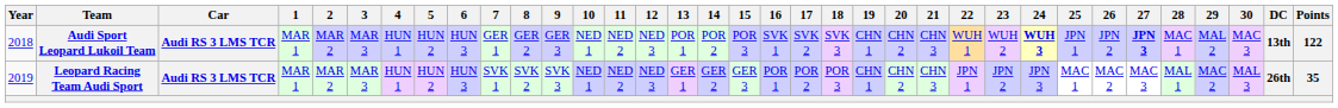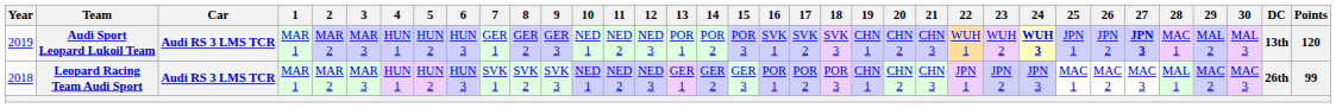 <table class="wikitable" style="text-align:center; font-size:85%">
 <tr>
 <th>Year</th>
 <th>Team</th>
 <th>Car</th>
 <th>1</th>
 <th>2</th>
 <th>3</th>
 <th>4</th>
 <th>5</th>
 <th>6</th>
 <th>7</th>
 <th>8</th>
 <th>9</th>
 <th>10</th>
 <th>11</th>
 <th>12</th>
 <th>13</th>
 <th>14</th>
 <th>15</th>
 <th>16</th>
 <th>17</th>
 <th>18</th>
 <th>19</th>
 <th>20</th>
 <th>21</th>
 <th>22</th>
 <th>23</th>
 <th>24</th>
 <th>25</th>
 <th>26</th>
 <th>27</th>
 <th>28</th>
 <th>29</th>
 <th>30</th>
 <th>DC</th>
 <th>Points</th>
 </tr>
 <tr>
-<td><a href='#'>2018</a></td>
+<td><a href='#'>2019</a></td>
 <th nowrap><a href='#'>Audi Sport<br>Leopard Lukoil Team</a></th>
 <th nowrap><a href='#'>Audi RS 3 LMS TCR</a></th>
 <td style="background:#DFFFDF;"><a href='#'>MAR<br>1</a><br></td>
 <td style="background:#CFCFFF;"><a href='#'>MAR<br>2</a><br></td>
 <td style="background:#CFCFFF;"><a href='#'>MAR<br>3</a><br></td>
 <td style="background:#CFCFFF;"><a href='#'>HUN<br>1</a><br></td>
 <td style="background:#CFCFFF;"><a href='#'>HUN<br>2</a><br></td>
 <td style="background:#CFCFFF;"><a href='#'>HUN<br>3</a><br></td>
 <td style="background:#DFFFDF;"><a href='#'>GER<br>1</a><br></td>
 <td style="background:#CFCFFF;"><a href='#'>GER<br>2</a><br></td>
 <td style="background:#CFCFFF;"><a href='#'>GER<br>3</a><br></td>
 <td style="background:#DFFFDF;"><a href='#'>NED<br>1</a><br></td>
 <td style="background:#DFFFDF;"><a href='#'>NED<br>2</a><br></td>
 <td style="background:#DFFFDF;"><a href='#'>NED<br>3</a><br></td>
 <td style="background:#DFFFDF;"><a href='#'>POR<br>1</a><br></td>
 <td style="background:#DFFFDF;"><a href='#'>POR<br>2</a><br></td>
 <td style="background:#CFCFFF;"><a href='#'>POR<br>3</a><br></td>
 <td style="background:#CFCFFF;"><a href='#'>SVK<br>1</a><br></td>
 <td style="background:#CFCFFF;"><a href='#'>SVK<br>2</a><br></td>
 <td style="background:#EFCFFF;"><a href='#'>SVK<br>3</a><br></td>
 <td style="background:#CFCFFF;"><a href='#'>CHN<br>1</a><br></td>
 <td style="background:#CFCFFF;"><a href='#'>CHN<br>2</a><br></td>
 <td style="background:#CFCFFF;"><a href='#'>CHN<br>3</a><br></td>
 <td style="background:#FFDF9F;"><a href='#'>WUH<br>1</a><br></td>
 <td style="background:#EFCFFF;"><a href='#'>WUH<br>2</a><br></td>
 <td style="background:#FFFFBF;"><strong><a href='#'>WUH<br>3</a></strong><br></td>
 <td style="background:#CFCFFF;"><a href='#'>JPN<br>1</a><br></td>
 <td style="background:#CFCFFF;"><a href='#'>JPN<br>2</a><br></td>
 <td style="background:#CFCFFF;"><strong><a href='#'>JPN<br>3</a><br></strong></td>
 <td style="background:#EFCFFF;"><a href='#'>MAC<br>1</a><br></td>
 <td style="background:#CFCFFF;"><a href='#'>MAL<br>2</a><br></td>
-<td style="background:#EFCFFF;"><a href='#'>MAC<br>3</a><br></td>
+<td style="background:#EFCFFF;"><a href='#'>MAL<br>3</a><br></td>
 <th>13th</th>
-<th>122</th>
+<th>120</th>
 </tr>
 <tr>
-<td><a href='#'>2019</a></td>
+<td><a href='#'>2018</a></td>
 <th nowrap><a href='#'>Leopard Racing<br>Team Audi Sport</a></th>
 <th nowrap><a href='#'>Audi RS 3 LMS TCR</a></th>
 <td style="background:#DFFFDF;"><a href='#'>MAR<br>1</a><br></td>
 <td style="background:#DFFFDF;"><a href='#'>MAR<br>2</a><br></td>
 <td style="background:#DFFFDF;"><a href='#'>MAR<br>3</a><br></td>
 <td style="background:#EFCFFF;"><a href='#'>HUN<br>1</a><br></td>
 <td style="background:#EFCFFF;"><a href='#'>HUN<br>2</a><br></td>
 <td style="background:#CFCFFF;"><a href='#'>HUN<br>3</a><br></td>
 <td style="background:#DFFFDF;"><a href='#'>SVK<br>1</a><br></td>
 <td style="background:#DFFFDF;"><a href='#'>SVK<br>2</a><br></td>
 <td style="background:#DFFFDF;"><a href='#'>SVK<br>3</a><br></td>
 <td style="background:#CFCFFF;"><a href='#'>NED<br>1</a><br></td>
 <td style="background:#CFCFFF;"><a href='#'>NED<br>2</a><br></td>
 <td style="background:#CFCFFF;"><a href='#'>NED<br>3</a><br></td>
 <td style="background:#EFCFFF;"><a href='#'>GER<br>1</a><br></td>
 <td style="background:#CFCFFF;"><a href='#'>GER<br>2</a><br></td>
 <td style="background:#DFFFDF;"><a href='#'>GER<br>3</a><br></td>
 <td style="background:#CFCFFF;"><a href='#'>POR<br>1</a><br></td>
 <td style="background:#CFCFFF;"><a href='#'>POR<br>2</a><br></td>
 <td style="background:#EFCFFF;"><a href='#'>POR<br>3</a><br></td>
 <td style="background:#CFCFFF;"><a href='#'>CHN<br>1</a><br></td>
 <td style="background:#DFFFDF;"><a href='#'>CHN<br>2</a><br></td>
 <td style="background:#DFFFDF;"><a href='#'>CHN<br>3</a><br></td>
 <td style="background:#EFCFFF;"><a href='#'>JPN<br>1</a><br></td>
 <td style="background:#CFCFFF;"><a href='#'>JPN<br>2</a><br></td>
 <td style="background:#CFCFFF;"><a href='#'>JPN<br>3</a><br></td>
 <td style="background:#FFFFFF;"><a href='#'>MAC<br>1</a><br></td>
 <td style="background:#FFFFFF;"><a href='#'>MAC<br>2</a><br></td>
 <td style="background:#FFFFFF;"><a href='#'>MAC<br>3</a><br></td>
 <td style="background:#DFFFDF;"><a href='#'>MAL<br>1</a><br></td>
 <td style="background:#CFCFFF;"><a href='#'>MAC<br>2</a><br></td>
-<td style="background:#EFCFFF;"><a href='#'>MAL<br>3</a><br></td>
+<td style="background:#EFCFFF;"><a href='#'>MAC<br>3</a><br></td>
 <th>26th</th>
-<th>35</th>
+<th>99</th>
 </tr>
 <tr>
 <th colspan="35"></th>
 </tr>
 </table>
